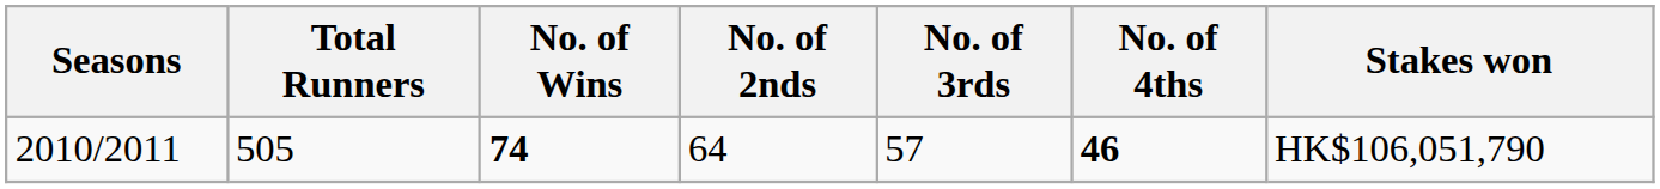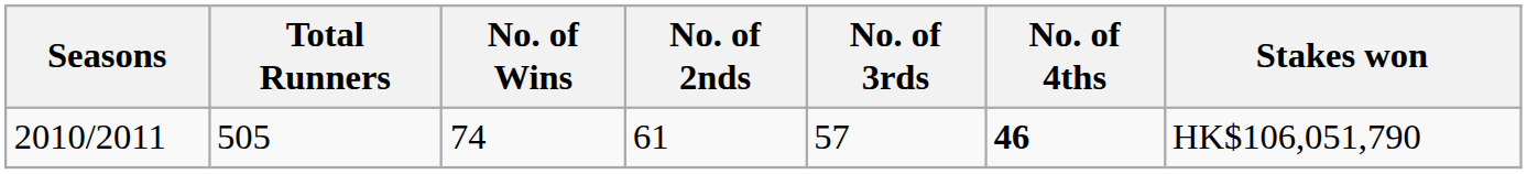 <table class="wikitable sortable" style="font-size:90%;">
 <tr>
 <th width="80px">Seasons</th>
 <th width="100px">Total Runners</th>
 <th width="80px">No. of Wins</th>
 <th width="80px">No. of 2nds</th>
 <th width="80px">No. of 3rds</th>
 <th width="80px">No. of 4ths</th>
 <th width="150px">Stakes won</th>
 </tr>
 <tr>
 <td>2010/2011</td>
 <td>505</td>
-<td><strong>74</strong></td>
-<td>64</td>
+<td>74</td>
+<td>61</td>
 <td>57</td>
 <td><strong>46</strong></td>
 <td>HK$106,051,790</td>
 </tr>
 </table>
